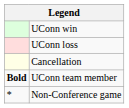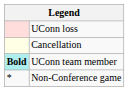 <table class="wikitable" style="font-size:90%">
 <tr>
 <th colspan=2>Legend</th>
-</tr>
-<tr>
-<td style="background:#ddffdd;"> </td>
-<td>UConn win</td>
 </tr>
 <tr>
 <td style="background:#ffdddd;"> </td>
 <td>UConn loss</td>
 </tr>
 <tr>
 <td style="background:#ffffe6;"> </td>
 <td>Cancellation</td>
 </tr>
 <tr>
-<td><strong>Bold</strong></td>
+<td style="background: paleturquoise;"><strong>Bold</strong></td>
 <td>UConn team member</td>
 </tr>
 <tr>
 <td>*</td>
 <td>Non-Conference game</td>
 </tr>
 </table>
